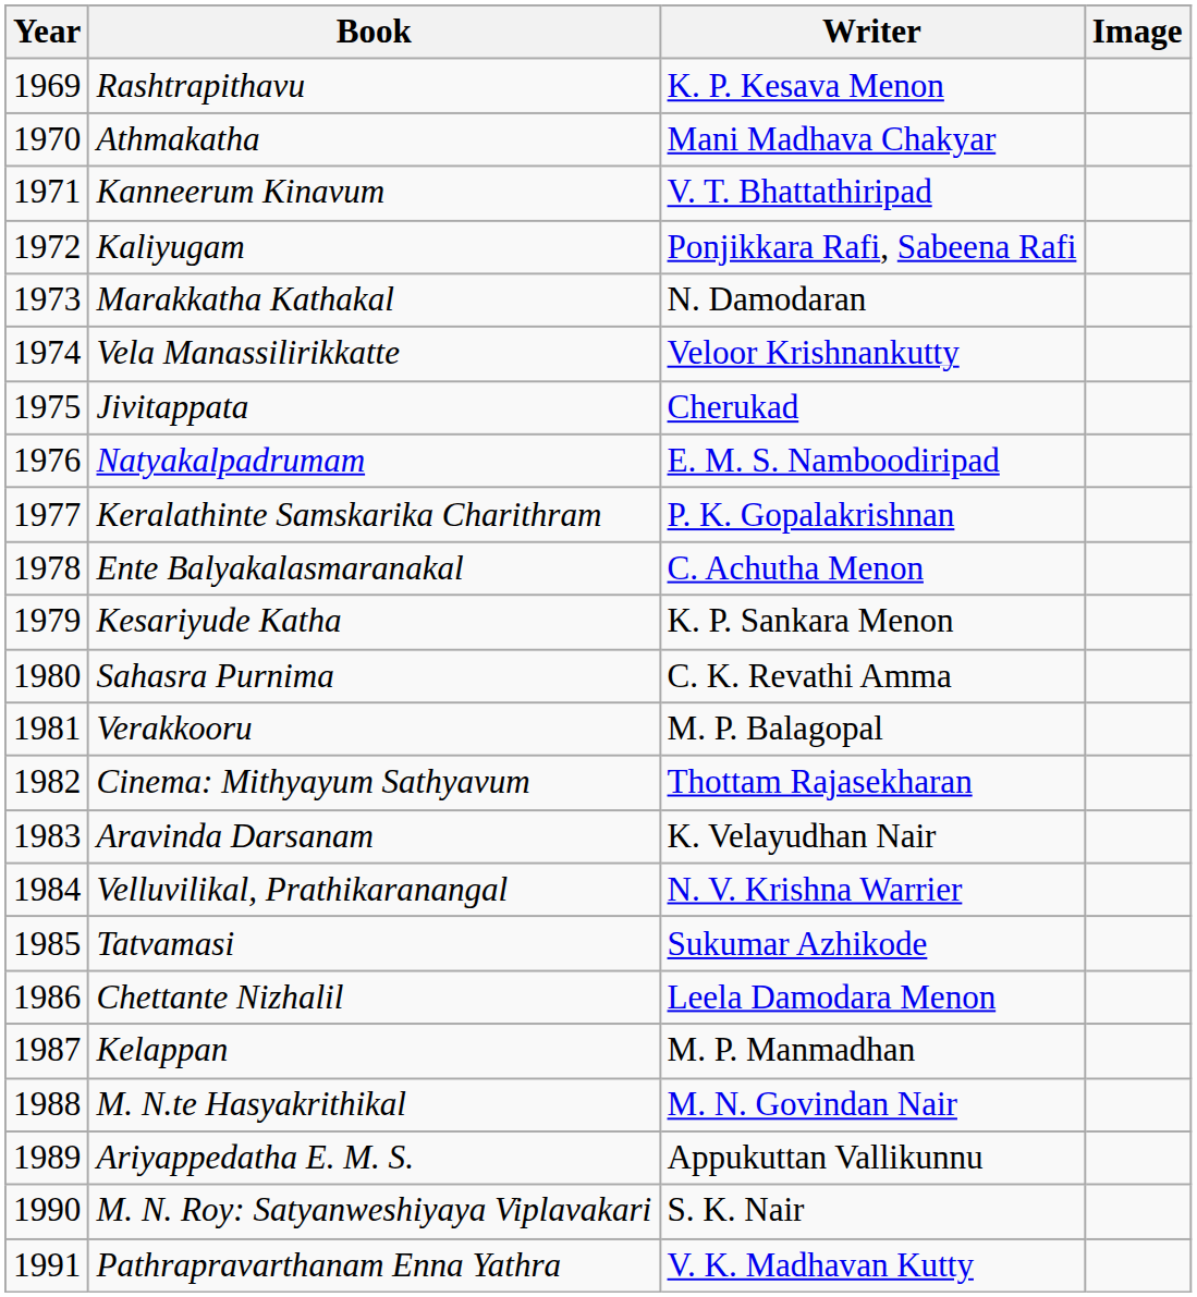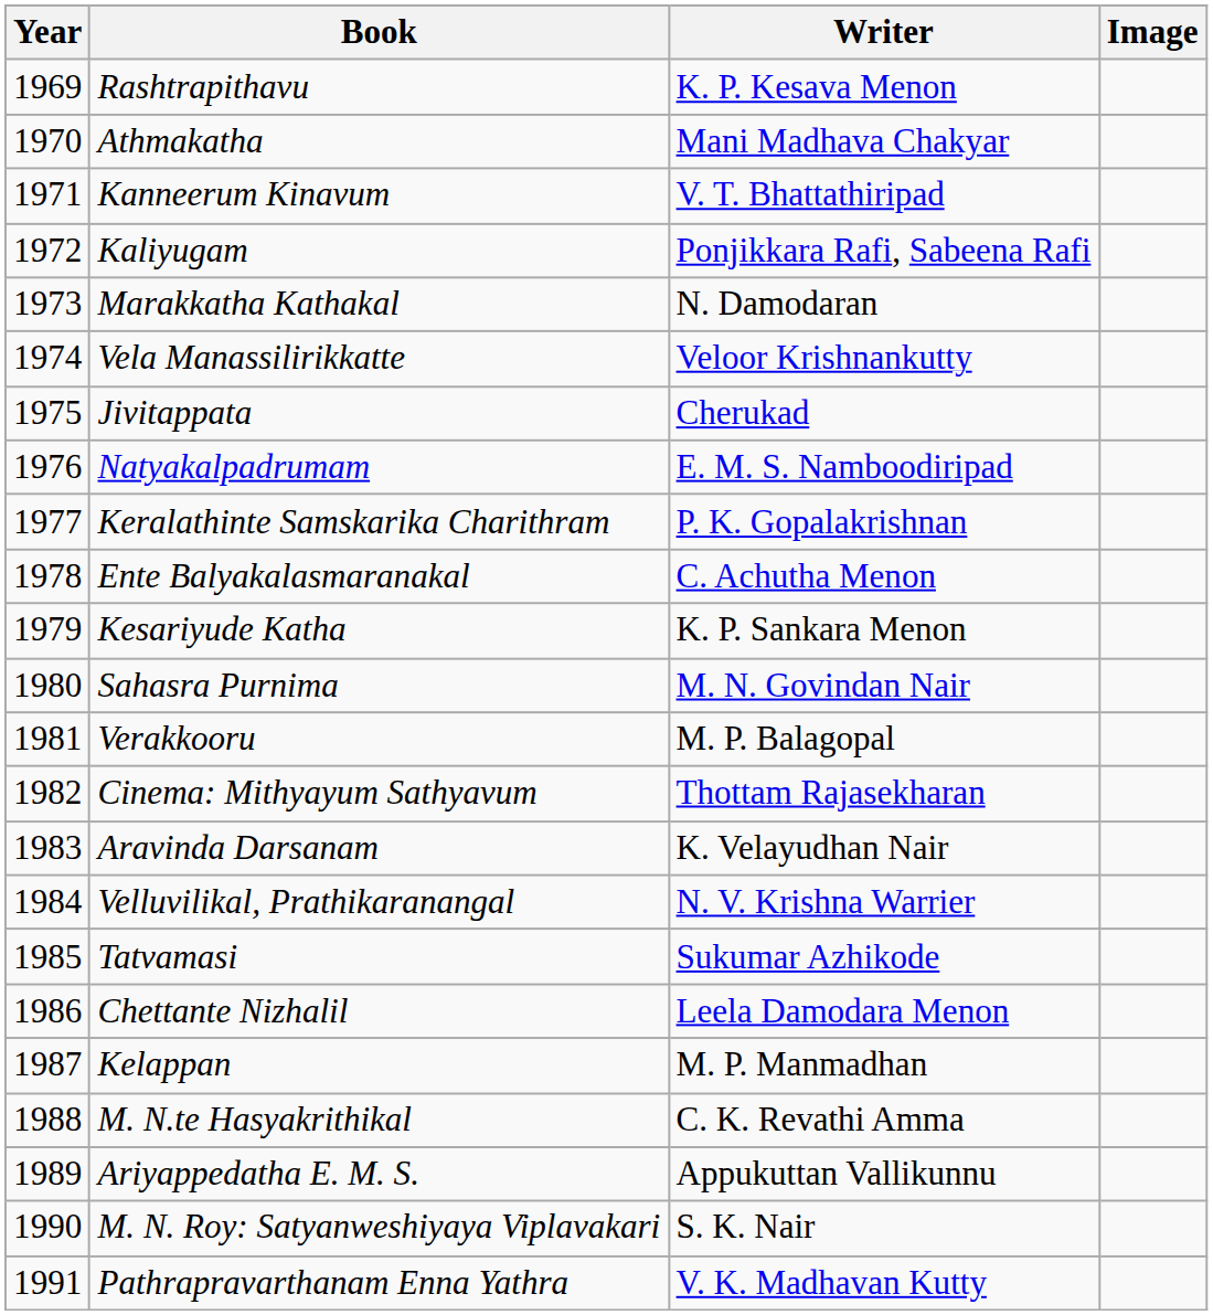 <table class="wikitable sortable">
 <tr>
 <th>Year</th>
 <th>Book</th>
 <th>Writer</th>
 <th>Image</th>
 </tr>
 <tr>
 <td>1969</td>
 <td><em>Rashtrapithavu</em></td>
 <td><a href='#'>K. P. Kesava Menon</a></td>
 <td></td>
 </tr>
 <tr>
 <td>1970</td>
 <td><em>Athmakatha</em></td>
 <td><a href='#'>Mani Madhava Chakyar</a></td>
 <td></td>
 </tr>
 <tr>
 <td>1971</td>
 <td><em>Kanneerum Kinavum</em></td>
 <td><a href='#'>V. T. Bhattathiripad</a></td>
 <td></td>
 </tr>
 <tr>
 <td>1972</td>
 <td><em>Kaliyugam</em></td>
 <td><a href='#'>Ponjikkara Rafi</a>, <a href='#'>Sabeena Rafi</a></td>
 <td></td>
 </tr>
 <tr>
 <td>1973</td>
 <td><em>Marakkatha Kathakal</em></td>
 <td>N. Damodaran</td>
 <td></td>
 </tr>
 <tr>
 <td>1974</td>
 <td><em>Vela Manassilirikkatte</em></td>
 <td><a href='#'>Veloor Krishnankutty</a></td>
 <td></td>
 </tr>
 <tr>
 <td>1975</td>
 <td><em>Jivitappata</em></td>
 <td><a href='#'>Cherukad</a></td>
 <td></td>
 </tr>
 <tr>
 <td>1976</td>
 <td><em><a href='#'>Natyakalpadrumam</a></em></td>
 <td><a href='#'>E. M. S. Namboodiripad</a></td>
 <td></td>
 </tr>
 <tr>
 <td>1977</td>
 <td><em>Keralathinte Samskarika Charithram</em></td>
 <td><a href='#'>P. K. Gopalakrishnan</a></td>
 <td></td>
 </tr>
 <tr>
 <td>1978</td>
 <td><em>Ente Balyakalasmaranakal</em></td>
 <td><a href='#'>C. Achutha Menon</a></td>
 <td></td>
 </tr>
 <tr>
 <td>1979</td>
 <td><em>Kesariyude Katha</em></td>
 <td>K. P. Sankara Menon</td>
 <td></td>
 </tr>
 <tr>
 <td>1980</td>
 <td><em>Sahasra Purnima</em></td>
-<td>C. K. Revathi Amma</td>
+<td><a href='#'>M. N. Govindan Nair</a></td>
 <td></td>
 </tr>
 <tr>
 <td>1981</td>
 <td><em>Verakkooru</em></td>
 <td>M. P. Balagopal</td>
 <td></td>
 </tr>
 <tr>
 <td>1982</td>
 <td><em>Cinema: Mithyayum Sathyavum</em></td>
 <td><a href='#'>Thottam Rajasekharan</a></td>
 <td></td>
 </tr>
 <tr>
 <td>1983</td>
 <td><em>Aravinda Darsanam</em></td>
 <td>K. Velayudhan Nair</td>
 <td></td>
 </tr>
 <tr>
 <td>1984</td>
 <td><em>Velluvilikal, Prathikaranangal</em></td>
 <td><a href='#'>N. V. Krishna Warrier</a></td>
 <td></td>
 </tr>
 <tr>
 <td>1985</td>
 <td><em>Tatvamasi</em></td>
 <td><a href='#'>Sukumar Azhikode</a></td>
 <td></td>
 </tr>
 <tr>
 <td>1986</td>
 <td><em>Chettante Nizhalil</em></td>
 <td><a href='#'>Leela Damodara Menon</a></td>
 <td></td>
 </tr>
 <tr>
 <td>1987</td>
 <td><em>Kelappan</em></td>
 <td>M. P. Manmadhan</td>
 <td></td>
 </tr>
 <tr>
 <td>1988</td>
 <td><em>M. N.te Hasyakrithikal</em></td>
-<td><a href='#'>M. N. Govindan Nair</a></td>
+<td>C. K. Revathi Amma</td>
 <td></td>
 </tr>
 <tr>
 <td>1989</td>
 <td><em>Ariyappedatha E. M. S.</em></td>
 <td>Appukuttan Vallikunnu</td>
 <td></td>
 </tr>
 <tr>
 <td>1990</td>
 <td><em>M. N. Roy: Satyanweshiyaya Viplavakari</em></td>
 <td>S. K. Nair</td>
 <td></td>
 </tr>
 <tr>
 <td>1991</td>
 <td><em>Pathrapravarthanam Enna Yathra</em></td>
 <td><a href='#'>V. K. Madhavan Kutty</a></td>
 <td></td>
 </tr>
 </table>
